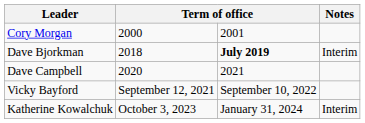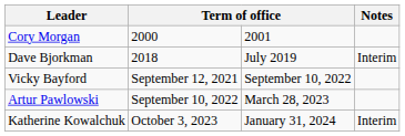 <table class="wikitable">
 <tr>
 <th>Leader</th>
 <th colspan="2">Term of office</th>
 <th>Notes</th>
 </tr>
 <tr>
 <td><a href='#'>Cory Morgan</a></td>
 <td>2000</td>
 <td>2001</td>
 <td></td>
 </tr>
 <tr>
 <td>Dave Bjorkman</td>
 <td>2018</td>
-<td><strong>July 2019</strong></td>
+<td>July 2019</td>
 <td>Interim</td>
-</tr>
-<tr>
-<td>Dave Campbell</td>
-<td>2020</td>
-<td>2021</td>
-<td></td>
 </tr>
 <tr>
 <td>Vicky Bayford</td>
 <td>September 12, 2021</td>
 <td>September 10, 2022</td>
+<td></td>
+</tr>
+<tr>
+<td><a href='#'>Artur Pawlowski</a></td>
+<td>September 10, 2022</td>
+<td>March 28, 2023</td>
 <td></td>
 </tr>
 <tr>
 <td>Katherine Kowalchuk</td>
 <td>October 3, 2023</td>
 <td>January 31, 2024</td>
 <td>Interim</td>
 </tr>
 </table>
